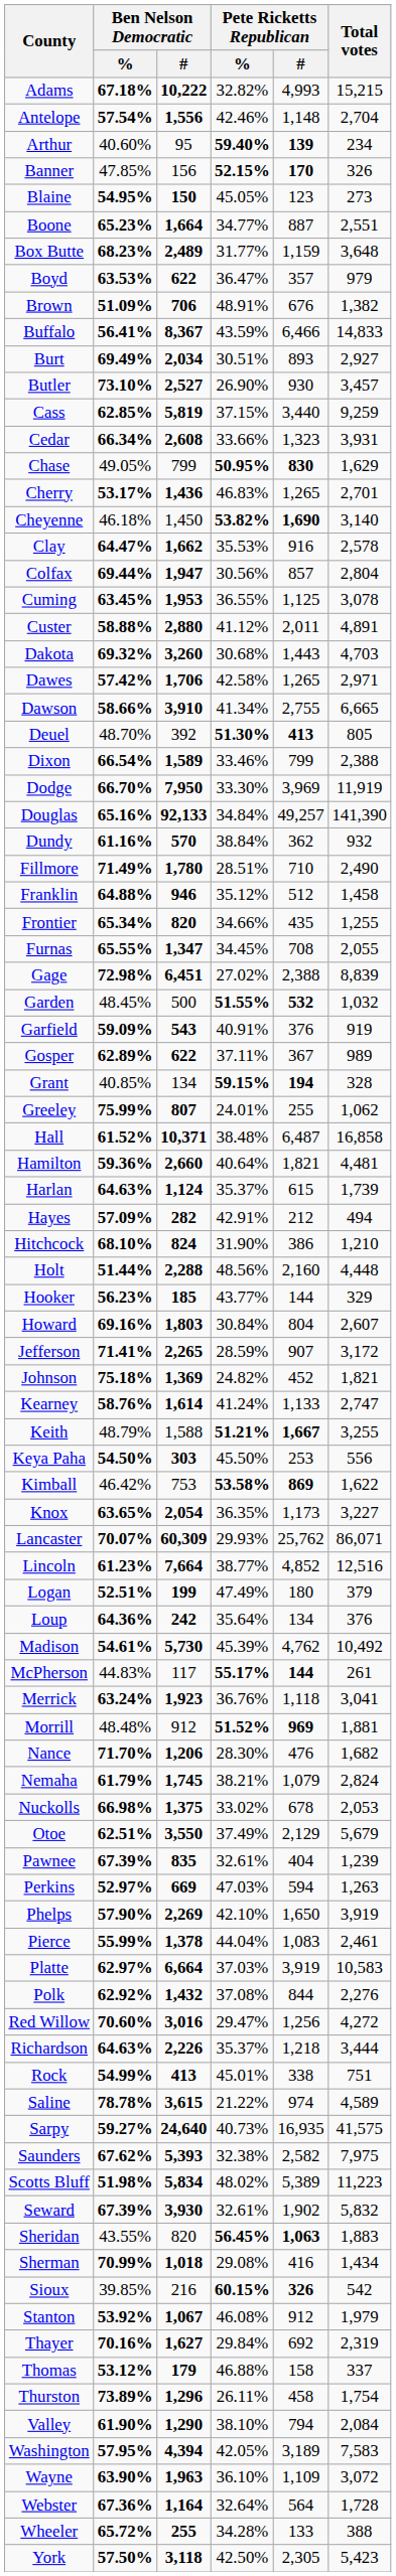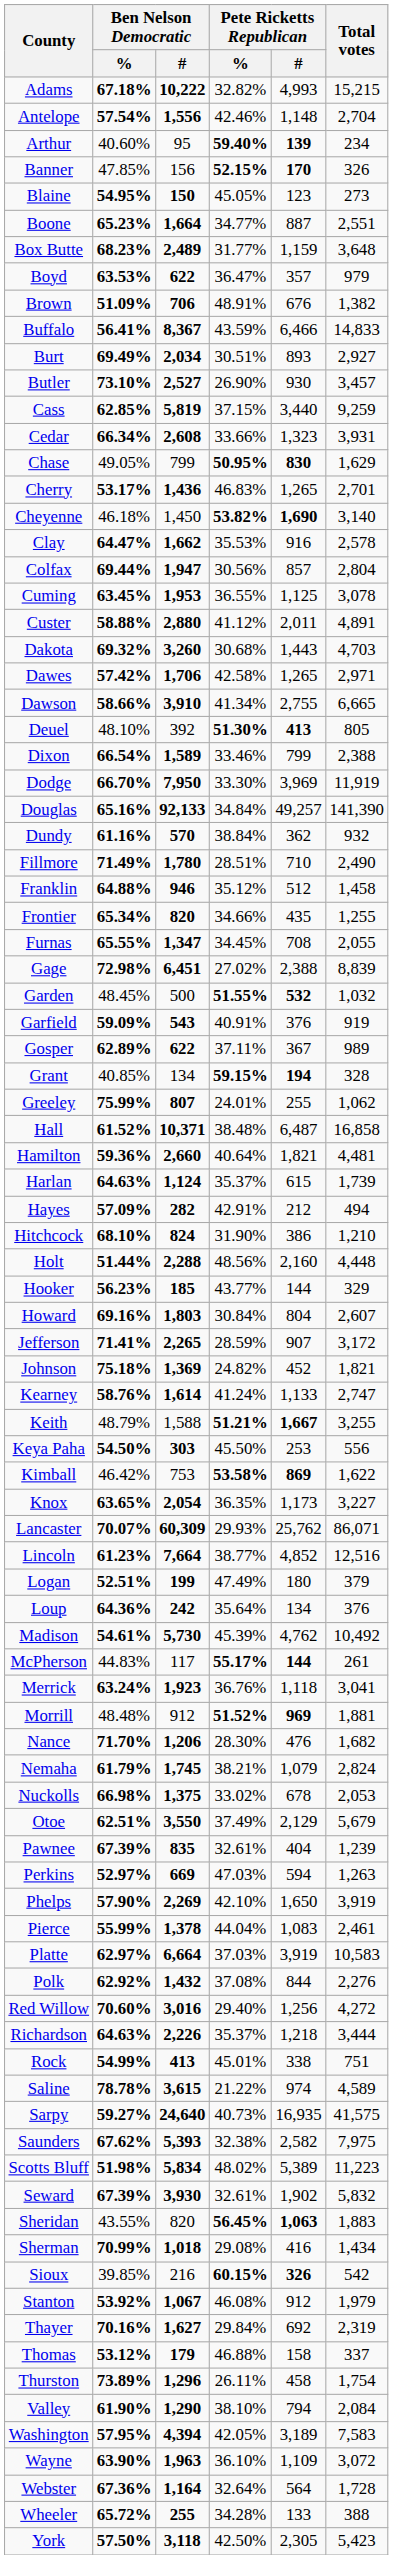 <table class="wikitable sortable" style="text-align:center;">
 <tr bgcolor=lightgrey>
 <th rowspan="2" colspan="1" style="text-align:center">County</th>
 <th colspan="2" style="text-align: center;">Ben Nelson<br><em>Democratic</em></th>
 <th colspan="2" style="text-align: center;">Pete Ricketts<br><em>Republican</em></th>
 <th colspan="1" rowspan="2" style="text-align: center;">Total<br>votes</th>
 </tr>
 <tr>
 <th colspan="1" style="text-align: center;">%</th>
 <th colspan="1" style="text-align: center;">#</th>
 <th colspan="1" style="text-align: center;">%</th>
 <th colspan="1" style="text-align: center;">#</th>
 </tr>
 <tr>
 <td><a href='#'>Adams</a></td>
 <td><strong>67.18%</strong></td>
 <td><strong>10,222</strong></td>
 <td>32.82%</td>
 <td>4,993</td>
 <td>15,215</td>
 </tr>
 <tr>
 <td><a href='#'>Antelope</a></td>
 <td><strong>57.54%</strong></td>
 <td><strong>1,556</strong></td>
 <td>42.46%</td>
 <td>1,148</td>
 <td>2,704</td>
 </tr>
 <tr>
 <td><a href='#'>Arthur</a></td>
 <td>40.60%</td>
 <td>95</td>
 <td><strong>59.40%</strong></td>
 <td><strong>139</strong></td>
 <td>234</td>
 </tr>
 <tr>
 <td><a href='#'>Banner</a></td>
 <td>47.85%</td>
 <td>156</td>
 <td><strong>52.15%</strong></td>
 <td><strong>170</strong></td>
 <td>326</td>
 </tr>
 <tr>
 <td><a href='#'>Blaine</a></td>
 <td><strong>54.95%</strong></td>
 <td><strong>150</strong></td>
 <td>45.05%</td>
 <td>123</td>
 <td>273</td>
 </tr>
 <tr>
 <td><a href='#'>Boone</a></td>
 <td><strong>65.23%</strong></td>
 <td><strong>1,664</strong></td>
 <td>34.77%</td>
 <td>887</td>
 <td>2,551</td>
 </tr>
 <tr>
 <td><a href='#'>Box Butte</a></td>
 <td><strong>68.23%</strong></td>
 <td><strong>2,489</strong></td>
 <td>31.77%</td>
 <td>1,159</td>
 <td>3,648</td>
 </tr>
 <tr>
 <td><a href='#'>Boyd</a></td>
 <td><strong>63.53%</strong></td>
 <td><strong>622</strong></td>
 <td>36.47%</td>
 <td>357</td>
 <td>979</td>
 </tr>
 <tr>
 <td><a href='#'>Brown</a></td>
 <td><strong>51.09%</strong></td>
 <td><strong>706</strong></td>
 <td>48.91%</td>
 <td>676</td>
 <td>1,382</td>
 </tr>
 <tr>
 <td><a href='#'>Buffalo</a></td>
 <td><strong>56.41%</strong></td>
 <td><strong>8,367</strong></td>
 <td>43.59%</td>
 <td>6,466</td>
 <td>14,833</td>
 </tr>
 <tr>
 <td><a href='#'>Burt</a></td>
 <td><strong>69.49%</strong></td>
 <td><strong>2,034</strong></td>
 <td>30.51%</td>
 <td>893</td>
 <td>2,927</td>
 </tr>
 <tr>
 <td><a href='#'>Butler</a></td>
 <td><strong>73.10%</strong></td>
 <td><strong>2,527</strong></td>
 <td>26.90%</td>
 <td>930</td>
 <td>3,457</td>
 </tr>
 <tr>
 <td><a href='#'>Cass</a></td>
 <td><strong>62.85%</strong></td>
 <td><strong>5,819</strong></td>
 <td>37.15%</td>
 <td>3,440</td>
 <td>9,259</td>
 </tr>
 <tr>
 <td><a href='#'>Cedar</a></td>
 <td><strong>66.34%</strong></td>
 <td><strong>2,608</strong></td>
 <td>33.66%</td>
 <td>1,323</td>
 <td>3,931</td>
 </tr>
 <tr>
 <td><a href='#'>Chase</a></td>
 <td>49.05%</td>
 <td>799</td>
 <td><strong>50.95%</strong></td>
 <td><strong>830</strong></td>
 <td>1,629</td>
 </tr>
 <tr>
 <td><a href='#'>Cherry</a></td>
 <td><strong>53.17%</strong></td>
 <td><strong>1,436</strong></td>
 <td>46.83%</td>
 <td>1,265</td>
 <td>2,701</td>
 </tr>
 <tr>
 <td><a href='#'>Cheyenne</a></td>
 <td>46.18%</td>
 <td>1,450</td>
 <td><strong>53.82%</strong></td>
 <td><strong>1,690</strong></td>
 <td>3,140</td>
 </tr>
 <tr>
 <td><a href='#'>Clay</a></td>
 <td><strong>64.47%</strong></td>
 <td><strong>1,662</strong></td>
 <td>35.53%</td>
 <td>916</td>
 <td>2,578</td>
 </tr>
 <tr>
 <td><a href='#'>Colfax</a></td>
 <td><strong>69.44%</strong></td>
 <td><strong>1,947</strong></td>
 <td>30.56%</td>
 <td>857</td>
 <td>2,804</td>
 </tr>
 <tr>
 <td><a href='#'>Cuming</a></td>
 <td><strong>63.45%</strong></td>
 <td><strong>1,953</strong></td>
 <td>36.55%</td>
 <td>1,125</td>
 <td>3,078</td>
 </tr>
 <tr>
 <td><a href='#'>Custer</a></td>
 <td><strong>58.88%</strong></td>
 <td><strong>2,880</strong></td>
 <td>41.12%</td>
 <td>2,011</td>
 <td>4,891</td>
 </tr>
 <tr>
 <td><a href='#'>Dakota</a></td>
 <td><strong>69.32%</strong></td>
 <td><strong>3,260</strong></td>
 <td>30.68%</td>
 <td>1,443</td>
 <td>4,703</td>
 </tr>
 <tr>
 <td><a href='#'>Dawes</a></td>
 <td><strong>57.42%</strong></td>
 <td><strong>1,706</strong></td>
 <td>42.58%</td>
 <td>1,265</td>
 <td>2,971</td>
 </tr>
 <tr>
 <td><a href='#'>Dawson</a></td>
 <td><strong>58.66%</strong></td>
 <td><strong>3,910</strong></td>
 <td>41.34%</td>
 <td>2,755</td>
 <td>6,665</td>
 </tr>
 <tr>
 <td><a href='#'>Deuel</a></td>
-<td>48.70%</td>
+<td>48.10%</td>
 <td>392</td>
 <td><strong>51.30%</strong></td>
 <td><strong>413</strong></td>
 <td>805</td>
 </tr>
 <tr>
 <td><a href='#'>Dixon</a></td>
 <td><strong>66.54%</strong></td>
 <td><strong>1,589</strong></td>
 <td>33.46%</td>
 <td>799</td>
 <td>2,388</td>
 </tr>
 <tr>
 <td><a href='#'>Dodge</a></td>
 <td><strong>66.70%</strong></td>
 <td><strong>7,950</strong></td>
 <td>33.30%</td>
 <td>3,969</td>
 <td>11,919</td>
 </tr>
 <tr>
 <td><a href='#'>Douglas</a></td>
 <td><strong>65.16%</strong></td>
 <td><strong>92,133</strong></td>
 <td>34.84%</td>
 <td>49,257</td>
 <td>141,390</td>
 </tr>
 <tr>
 <td><a href='#'>Dundy</a></td>
 <td><strong>61.16%</strong></td>
 <td><strong>570</strong></td>
 <td>38.84%</td>
 <td>362</td>
 <td>932</td>
 </tr>
 <tr>
 <td><a href='#'>Fillmore</a></td>
 <td><strong>71.49%</strong></td>
 <td><strong>1,780</strong></td>
 <td>28.51%</td>
 <td>710</td>
 <td>2,490</td>
 </tr>
 <tr>
 <td><a href='#'>Franklin</a></td>
 <td><strong>64.88%</strong></td>
 <td><strong>946</strong></td>
 <td>35.12%</td>
 <td>512</td>
 <td>1,458</td>
 </tr>
 <tr>
 <td><a href='#'>Frontier</a></td>
 <td><strong>65.34%</strong></td>
 <td><strong>820</strong></td>
 <td>34.66%</td>
 <td>435</td>
 <td>1,255</td>
 </tr>
 <tr>
 <td><a href='#'>Furnas</a></td>
 <td><strong>65.55%</strong></td>
 <td><strong>1,347</strong></td>
 <td>34.45%</td>
 <td>708</td>
 <td>2,055</td>
 </tr>
 <tr>
 <td><a href='#'>Gage</a></td>
 <td><strong>72.98%</strong></td>
 <td><strong>6,451</strong></td>
 <td>27.02%</td>
 <td>2,388</td>
 <td>8,839</td>
 </tr>
 <tr>
 <td><a href='#'>Garden</a></td>
 <td>48.45%</td>
 <td>500</td>
 <td><strong>51.55%</strong></td>
 <td><strong>532</strong></td>
 <td>1,032</td>
 </tr>
 <tr>
 <td><a href='#'>Garfield</a></td>
 <td><strong>59.09%</strong></td>
 <td><strong>543</strong></td>
 <td>40.91%</td>
 <td>376</td>
 <td>919</td>
 </tr>
 <tr>
 <td><a href='#'>Gosper</a></td>
 <td><strong>62.89%</strong></td>
 <td><strong>622</strong></td>
 <td>37.11%</td>
 <td>367</td>
 <td>989</td>
 </tr>
 <tr>
 <td><a href='#'>Grant</a></td>
 <td>40.85%</td>
 <td>134</td>
 <td><strong>59.15%</strong></td>
 <td><strong>194</strong></td>
 <td>328</td>
 </tr>
 <tr>
 <td><a href='#'>Greeley</a></td>
 <td><strong>75.99%</strong></td>
 <td><strong>807</strong></td>
 <td>24.01%</td>
 <td>255</td>
 <td>1,062</td>
 </tr>
 <tr>
 <td><a href='#'>Hall</a></td>
 <td><strong>61.52%</strong></td>
 <td><strong>10,371</strong></td>
 <td>38.48%</td>
 <td>6,487</td>
 <td>16,858</td>
 </tr>
 <tr>
 <td><a href='#'>Hamilton</a></td>
 <td><strong>59.36%</strong></td>
 <td><strong>2,660</strong></td>
 <td>40.64%</td>
 <td>1,821</td>
 <td>4,481</td>
 </tr>
 <tr>
 <td><a href='#'>Harlan</a></td>
 <td><strong>64.63%</strong></td>
 <td><strong>1,124</strong></td>
 <td>35.37%</td>
 <td>615</td>
 <td>1,739</td>
 </tr>
 <tr>
 <td><a href='#'>Hayes</a></td>
 <td><strong>57.09%</strong></td>
 <td><strong>282</strong></td>
 <td>42.91%</td>
 <td>212</td>
 <td>494</td>
 </tr>
 <tr>
 <td><a href='#'>Hitchcock</a></td>
 <td><strong>68.10%</strong></td>
 <td><strong>824</strong></td>
 <td>31.90%</td>
 <td>386</td>
 <td>1,210</td>
 </tr>
 <tr>
 <td><a href='#'>Holt</a></td>
 <td><strong>51.44%</strong></td>
 <td><strong>2,288</strong></td>
 <td>48.56%</td>
 <td>2,160</td>
 <td>4,448</td>
 </tr>
 <tr>
 <td><a href='#'>Hooker</a></td>
 <td><strong>56.23%</strong></td>
 <td><strong>185</strong></td>
 <td>43.77%</td>
 <td>144</td>
 <td>329</td>
 </tr>
 <tr>
 <td><a href='#'>Howard</a></td>
 <td><strong>69.16%</strong></td>
 <td><strong>1,803</strong></td>
 <td>30.84%</td>
 <td>804</td>
 <td>2,607</td>
 </tr>
 <tr>
 <td><a href='#'>Jefferson</a></td>
 <td><strong>71.41%</strong></td>
 <td><strong>2,265</strong></td>
 <td>28.59%</td>
 <td>907</td>
 <td>3,172</td>
 </tr>
 <tr>
 <td><a href='#'>Johnson</a></td>
 <td><strong>75.18%</strong></td>
 <td><strong>1,369</strong></td>
 <td>24.82%</td>
 <td>452</td>
 <td>1,821</td>
 </tr>
 <tr>
 <td><a href='#'>Kearney</a></td>
 <td><strong>58.76%</strong></td>
 <td><strong>1,614</strong></td>
 <td>41.24%</td>
 <td>1,133</td>
 <td>2,747</td>
 </tr>
 <tr>
 <td><a href='#'>Keith</a></td>
 <td>48.79%</td>
 <td>1,588</td>
 <td><strong>51.21%</strong></td>
 <td><strong>1,667</strong></td>
 <td>3,255</td>
 </tr>
 <tr>
 <td><a href='#'>Keya Paha</a></td>
 <td><strong>54.50%</strong></td>
 <td><strong>303</strong></td>
 <td>45.50%</td>
 <td>253</td>
 <td>556</td>
 </tr>
 <tr>
 <td><a href='#'>Kimball</a></td>
 <td>46.42%</td>
 <td>753</td>
 <td><strong>53.58%</strong></td>
 <td><strong>869</strong></td>
 <td>1,622</td>
 </tr>
 <tr>
 <td><a href='#'>Knox</a></td>
 <td><strong>63.65%</strong></td>
 <td><strong>2,054</strong></td>
 <td>36.35%</td>
 <td>1,173</td>
 <td>3,227</td>
 </tr>
 <tr>
 <td><a href='#'>Lancaster</a></td>
 <td><strong>70.07%</strong></td>
 <td><strong>60,309</strong></td>
 <td>29.93%</td>
 <td>25,762</td>
 <td>86,071</td>
 </tr>
 <tr>
 <td><a href='#'>Lincoln</a></td>
 <td><strong>61.23%</strong></td>
 <td><strong>7,664</strong></td>
 <td>38.77%</td>
 <td>4,852</td>
 <td>12,516</td>
 </tr>
 <tr>
 <td><a href='#'>Logan</a></td>
 <td><strong>52.51%</strong></td>
 <td><strong>199</strong></td>
 <td>47.49%</td>
 <td>180</td>
 <td>379</td>
 </tr>
 <tr>
 <td><a href='#'>Loup</a></td>
 <td><strong>64.36%</strong></td>
 <td><strong>242</strong></td>
 <td>35.64%</td>
 <td>134</td>
 <td>376</td>
 </tr>
 <tr>
 <td><a href='#'>Madison</a></td>
 <td><strong>54.61%</strong></td>
 <td><strong>5,730</strong></td>
 <td>45.39%</td>
 <td>4,762</td>
 <td>10,492</td>
 </tr>
 <tr>
 <td><a href='#'>McPherson</a></td>
 <td>44.83%</td>
 <td>117</td>
 <td><strong>55.17%</strong></td>
 <td><strong>144</strong></td>
 <td>261</td>
 </tr>
 <tr>
 <td><a href='#'>Merrick</a></td>
 <td><strong>63.24%</strong></td>
 <td><strong>1,923</strong></td>
 <td>36.76%</td>
 <td>1,118</td>
 <td>3,041</td>
 </tr>
 <tr>
 <td><a href='#'>Morrill</a></td>
 <td>48.48%</td>
 <td>912</td>
 <td><strong>51.52%</strong></td>
 <td><strong>969</strong></td>
 <td>1,881</td>
 </tr>
 <tr>
 <td><a href='#'>Nance</a></td>
 <td><strong>71.70%</strong></td>
 <td><strong>1,206</strong></td>
 <td>28.30%</td>
 <td>476</td>
 <td>1,682</td>
 </tr>
 <tr>
 <td><a href='#'>Nemaha</a></td>
 <td><strong>61.79%</strong></td>
 <td><strong>1,745</strong></td>
 <td>38.21%</td>
 <td>1,079</td>
 <td>2,824</td>
 </tr>
 <tr>
 <td><a href='#'>Nuckolls</a></td>
 <td><strong>66.98%</strong></td>
 <td><strong>1,375</strong></td>
 <td>33.02%</td>
 <td>678</td>
 <td>2,053</td>
 </tr>
 <tr>
 <td><a href='#'>Otoe</a></td>
 <td><strong>62.51%</strong></td>
 <td><strong>3,550</strong></td>
 <td>37.49%</td>
 <td>2,129</td>
 <td>5,679</td>
 </tr>
 <tr>
 <td><a href='#'>Pawnee</a></td>
 <td><strong>67.39%</strong></td>
 <td><strong>835</strong></td>
 <td>32.61%</td>
 <td>404</td>
 <td>1,239</td>
 </tr>
 <tr>
 <td><a href='#'>Perkins</a></td>
 <td><strong>52.97%</strong></td>
 <td><strong>669</strong></td>
 <td>47.03%</td>
 <td>594</td>
 <td>1,263</td>
 </tr>
 <tr>
 <td><a href='#'>Phelps</a></td>
 <td><strong>57.90%</strong></td>
 <td><strong>2,269</strong></td>
 <td>42.10%</td>
 <td>1,650</td>
 <td>3,919</td>
 </tr>
 <tr>
 <td><a href='#'>Pierce</a></td>
 <td><strong>55.99%</strong></td>
 <td><strong>1,378</strong></td>
 <td>44.04%</td>
 <td>1,083</td>
 <td>2,461</td>
 </tr>
 <tr>
 <td><a href='#'>Platte</a></td>
 <td><strong>62.97%</strong></td>
 <td><strong>6,664</strong></td>
 <td>37.03%</td>
 <td>3,919</td>
 <td>10,583</td>
 </tr>
 <tr>
 <td><a href='#'>Polk</a></td>
 <td><strong>62.92%</strong></td>
 <td><strong>1,432</strong></td>
 <td>37.08%</td>
 <td>844</td>
 <td>2,276</td>
 </tr>
 <tr>
 <td><a href='#'>Red Willow</a></td>
 <td><strong>70.60%</strong></td>
 <td><strong>3,016</strong></td>
-<td>29.47%</td>
+<td>29.40%</td>
 <td>1,256</td>
 <td>4,272</td>
 </tr>
 <tr>
 <td><a href='#'>Richardson</a></td>
 <td><strong>64.63%</strong></td>
 <td><strong>2,226</strong></td>
 <td>35.37%</td>
 <td>1,218</td>
 <td>3,444</td>
 </tr>
 <tr>
 <td><a href='#'>Rock</a></td>
 <td><strong>54.99%</strong></td>
 <td><strong>413</strong></td>
 <td>45.01%</td>
 <td>338</td>
 <td>751</td>
 </tr>
 <tr>
 <td><a href='#'>Saline</a></td>
 <td><strong>78.78%</strong></td>
 <td><strong>3,615</strong></td>
 <td>21.22%</td>
 <td>974</td>
 <td>4,589</td>
 </tr>
 <tr>
 <td><a href='#'>Sarpy</a></td>
 <td><strong>59.27%</strong></td>
 <td><strong>24,640</strong></td>
 <td>40.73%</td>
 <td>16,935</td>
 <td>41,575</td>
 </tr>
 <tr>
 <td><a href='#'>Saunders</a></td>
 <td><strong>67.62%</strong></td>
 <td><strong>5,393</strong></td>
 <td>32.38%</td>
 <td>2,582</td>
 <td>7,975</td>
 </tr>
 <tr>
 <td><a href='#'>Scotts Bluff</a></td>
 <td><strong>51.98%</strong></td>
 <td><strong>5,834</strong></td>
 <td>48.02%</td>
 <td>5,389</td>
 <td>11,223</td>
 </tr>
 <tr>
 <td><a href='#'>Seward</a></td>
 <td><strong>67.39%</strong></td>
 <td><strong>3,930</strong></td>
 <td>32.61%</td>
 <td>1,902</td>
 <td>5,832</td>
 </tr>
 <tr>
 <td><a href='#'>Sheridan</a></td>
 <td>43.55%</td>
 <td>820</td>
 <td><strong>56.45%</strong></td>
 <td><strong>1,063</strong></td>
 <td>1,883</td>
 </tr>
 <tr>
 <td><a href='#'>Sherman</a></td>
 <td><strong>70.99%</strong></td>
 <td><strong>1,018</strong></td>
 <td>29.08%</td>
 <td>416</td>
 <td>1,434</td>
 </tr>
 <tr>
 <td><a href='#'>Sioux</a></td>
 <td>39.85%</td>
 <td>216</td>
 <td><strong>60.15%</strong></td>
 <td><strong>326</strong></td>
 <td>542</td>
 </tr>
 <tr>
 <td><a href='#'>Stanton</a></td>
 <td><strong>53.92%</strong></td>
 <td><strong>1,067</strong></td>
 <td>46.08%</td>
 <td>912</td>
 <td>1,979</td>
 </tr>
 <tr>
 <td><a href='#'>Thayer</a></td>
 <td><strong>70.16%</strong></td>
 <td><strong>1,627</strong></td>
 <td>29.84%</td>
 <td>692</td>
 <td>2,319</td>
 </tr>
 <tr>
 <td><a href='#'>Thomas</a></td>
 <td><strong>53.12%</strong></td>
 <td><strong>179</strong></td>
 <td>46.88%</td>
 <td>158</td>
 <td>337</td>
 </tr>
 <tr>
 <td><a href='#'>Thurston</a></td>
 <td><strong>73.89%</strong></td>
 <td><strong>1,296</strong></td>
 <td>26.11%</td>
 <td>458</td>
 <td>1,754</td>
 </tr>
 <tr>
 <td><a href='#'>Valley</a></td>
 <td><strong>61.90%</strong></td>
 <td><strong>1,290</strong></td>
 <td>38.10%</td>
 <td>794</td>
 <td>2,084</td>
 </tr>
 <tr>
 <td><a href='#'>Washington</a></td>
 <td><strong>57.95%</strong></td>
 <td><strong>4,394</strong></td>
 <td>42.05%</td>
 <td>3,189</td>
 <td>7,583</td>
 </tr>
 <tr>
 <td><a href='#'>Wayne</a></td>
 <td><strong>63.90%</strong></td>
 <td><strong>1,963</strong></td>
 <td>36.10%</td>
 <td>1,109</td>
 <td>3,072</td>
 </tr>
 <tr>
 <td><a href='#'>Webster</a></td>
 <td><strong>67.36%</strong></td>
 <td><strong>1,164</strong></td>
 <td>32.64%</td>
 <td>564</td>
 <td>1,728</td>
 </tr>
 <tr>
 <td><a href='#'>Wheeler</a></td>
 <td><strong>65.72%</strong></td>
 <td><strong>255</strong></td>
 <td>34.28%</td>
 <td>133</td>
 <td>388</td>
 </tr>
 <tr>
 <td><a href='#'>York</a></td>
 <td><strong>57.50%</strong></td>
 <td><strong>3,118</strong></td>
 <td>42.50%</td>
 <td>2,305</td>
 <td>5,423</td>
 </tr>
 </table>
